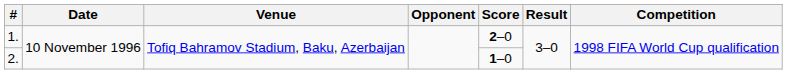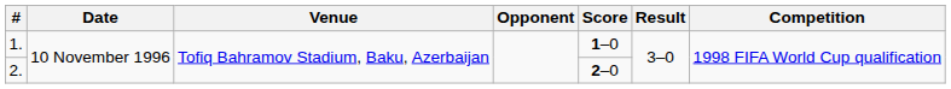 <table class="wikitable">
 <tr>
 <th>#</th>
 <th>Date</th>
 <th>Venue</th>
 <th>Opponent</th>
 <th>Score</th>
 <th>Result</th>
 <th>Competition</th>
 </tr>
 <tr>
 <td>1.</td>
 <td rowspan="2">10 November 1996</td>
 <td rowspan="2"><a href='#'>Tofiq Bahramov Stadium</a>, <a href='#'>Baku</a>, <a href='#'>Azerbaijan</a></td>
 <td rowspan="2"></td>
-<td align=center><strong>2</strong>–0</td>
+<td align=center><strong>1</strong>–0</td>
 <td rowspan="2" align=center>3–0</td>
 <td rowspan="2"><a href='#'>1998 FIFA World Cup qualification</a></td>
 </tr>
 <tr>
 <td>2.</td>
-<td align=center><strong>1</strong>–0</td>
+<td align=center><strong>2</strong>–0</td>
 </tr>
 </table>
